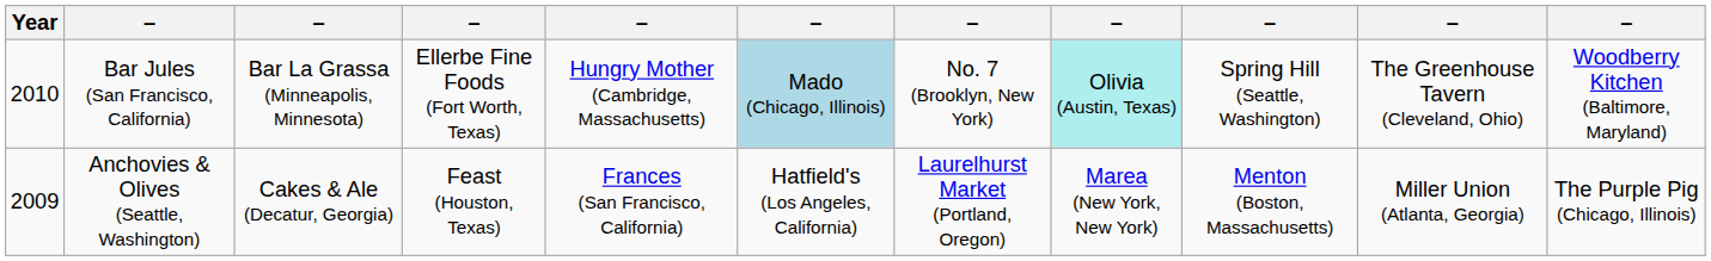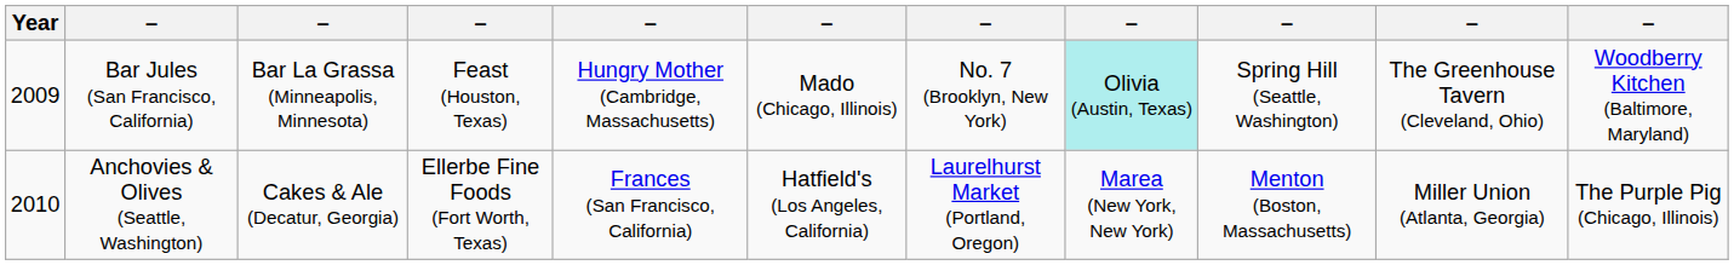 <table class="wikitable" width="auto" style="text-align: center">
 <tr>
 <th scope="col">Year</th>
 <th scope="col">–</th>
 <th scope="col">–</th>
 <th scope="col">–</th>
 <th scope="col">–</th>
 <th scope="col">–</th>
 <th scope="col">–</th>
 <th scope="col">–</th>
 <th scope="col">–</th>
 <th scope="col">–</th>
 <th scope="col">–</th>
 </tr>
 <tr>
-<td>2010</td>
+<td>2009</td>
 <td>Bar Jules <br><small>(San Francisco, California)<br></small></td>
 <td>Bar La Grassa <br><small>(Minneapolis, Minnesota)<br></small></td>
-<td>Ellerbe Fine Foods <br><small>(Fort Worth, Texas)<br></small></td>
+<td>Feast <br><small>(Houston, Texas)<br></small></td>
 <td><a href='#'>Hungry Mother</a> <br><small>(Cambridge, Massachusetts)<br></small></td>
-<td style="background: lightblue;">Mado <br><small>(Chicago, Illinois)<br></small></td>
+<td>Mado <br><small>(Chicago, Illinois)<br></small></td>
 <td>No. 7 <br><small>(Brooklyn, New York)<br></small></td>
 <td style="background: paleturquoise;">Olivia <br><small>(Austin, Texas)<br></small></td>
 <td>Spring Hill <br><small>(Seattle, Washington)<br></small></td>
 <td>The Greenhouse Tavern <br><small>(Cleveland, Ohio)<br></small></td>
 <td><a href='#'>Woodberry Kitchen</a> <br><small>(Baltimore, Maryland)<br></small></td>
 </tr>
 <tr>
-<td>2009</td>
+<td>2010</td>
 <td>Anchovies & Olives <br><small>(Seattle, Washington)<br></small></td>
 <td>Cakes & Ale <br><small>(Decatur, Georgia)<br></small></td>
-<td>Feast <br><small>(Houston, Texas)<br></small></td>
+<td>Ellerbe Fine Foods <br><small>(Fort Worth, Texas)<br></small></td>
 <td><a href='#'>Frances</a> <br><small>(San Francisco, California)<br></small></td>
 <td>Hatfield's <br><small>(Los Angeles, California)<br></small></td>
 <td><a href='#'>Laurelhurst Market</a> <br><small>(Portland, Oregon)<br></small></td>
 <td><a href='#'>Marea</a> <br><small>(New York, New York)<br></small></td>
 <td><a href='#'>Menton</a> <br><small>(Boston, Massachusetts)<br></small></td>
 <td>Miller Union <br><small>(Atlanta, Georgia)<br></small></td>
 <td>The Purple Pig <br><small>(Chicago, Illinois)<br></small></td>
 </tr>
 </table>
